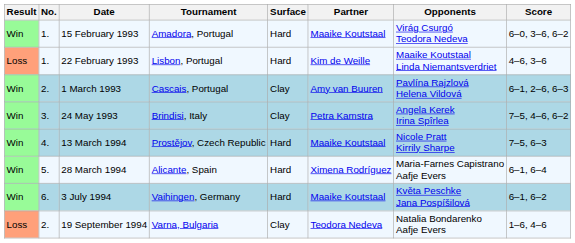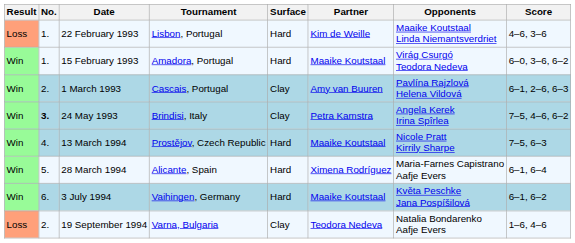 <table class="sortable wikitable" style=font-size:97%>
 <tr>
 <th>Result</th>
 <th>No.</th>
 <th>Date</th>
 <th>Tournament</th>
 <th>Surface</th>
 <th>Partner</th>
 <th>Opponents</th>
 <th>Score</th>
 </tr>
 <tr style="background:#f0f8ff;">
+<td style="background:#ffa07a;">Loss</td>
+<td>1.</td>
+<td>22 February 1993</td>
+<td><a href='#'>Lisbon</a>, Portugal</td>
+<td>Hard</td>
+<td> <a href='#'>Kim de Weille</a></td>
+<td> <a href='#'>Maaike Koutstaal</a> <br>  <a href='#'>Linda Niemantsverdriet</a></td>
+<td>4–6, 3–6</td>
+</tr>
+<tr style="background:#f0f8ff;">
 <td style="background:#98fb98;">Win</td>
 <td>1.</td>
 <td>15 February 1993</td>
 <td><a href='#'>Amadora</a>, Portugal</td>
 <td>Hard</td>
 <td> <a href='#'>Maaike Koutstaal</a></td>
 <td> <a href='#'>Virág Csurgó</a> <br>  <a href='#'>Teodora Nedeva</a></td>
 <td>6–0, 3–6, 6–2</td>
-</tr>
-<tr style="background:#f0f8ff;">
-<td style="background:#ffa07a;">Loss</td>
-<td>1.</td>
-<td>22 February 1993</td>
-<td><a href='#'>Lisbon</a>, Portugal</td>
-<td>Hard</td>
-<td> <a href='#'>Kim de Weille</a></td>
-<td> <a href='#'>Maaike Koutstaal</a> <br>  <a href='#'>Linda Niemantsverdriet</a></td>
-<td>4–6, 3–6</td>
 </tr>
 <tr bgcolor="lightblue">
 <td style="background:#98fb98;">Win</td>
 <td>2.</td>
 <td>1 March 1993</td>
 <td><a href='#'>Cascais</a>, Portugal</td>
 <td>Clay</td>
 <td> <a href='#'>Amy van Buuren</a></td>
 <td> <a href='#'>Pavlína Rajzlová</a> <br>  <a href='#'>Helena Vildová</a></td>
 <td>6–1, 2–6, 6–3</td>
 </tr>
 <tr bgcolor="lightblue">
 <td style="background:#98fb98;">Win</td>
-<td>3.</td>
+<td><strong>3.</strong></td>
 <td>24 May 1993</td>
 <td><a href='#'>Brindisi</a>, Italy</td>
 <td>Clay</td>
 <td> <a href='#'>Petra Kamstra</a></td>
 <td> <a href='#'>Angela Kerek</a> <br>  <a href='#'>Irina Spîrlea</a></td>
 <td>7–5, 4–6, 6–2</td>
 </tr>
 <tr style="background:lightblue;">
 <td style="background:#98fb98;">Win</td>
 <td>4.</td>
 <td>13 March 1994</td>
 <td><a href='#'>Prostějov</a>, Czech Republic</td>
 <td>Hard</td>
 <td> <a href='#'>Maaike Koutstaal</a></td>
 <td> <a href='#'>Nicole Pratt</a> <br>  <a href='#'>Kirrily Sharpe</a></td>
 <td>7–5, 6–3</td>
 </tr>
 <tr style="background:#f0f8ff;">
 <td style="background:#98fb98;">Win</td>
 <td>5.</td>
 <td>28 March 1994</td>
 <td><a href='#'>Alicante</a>, Spain</td>
 <td>Hard</td>
 <td> <a href='#'>Ximena Rodríguez</a></td>
 <td> Maria-Farnes Capistrano <br>  Aafje Evers</td>
 <td>6–1, 6–4</td>
 </tr>
 <tr style="background:lightblue;">
 <td style="background:#98fb98;">Win</td>
 <td>6.</td>
 <td>3 July 1994</td>
 <td><a href='#'>Vaihingen</a>, Germany</td>
 <td>Hard</td>
 <td> <a href='#'>Maaike Koutstaal</a></td>
 <td> <a href='#'>Květa Peschke</a> <br>  <a href='#'>Jana Pospíšilová</a></td>
 <td>6–1, 6–2</td>
 </tr>
 <tr style="background:#f0f8ff;">
 <td style="background:#ffa07a;">Loss</td>
 <td>2.</td>
 <td>19 September 1994</td>
 <td><a href='#'>Varna, Bulgaria</a></td>
 <td>Clay</td>
 <td> <a href='#'>Teodora Nedeva</a></td>
 <td> Natalia Bondarenko <br>  Aafje Evers</td>
 <td>1–6, 4–6</td>
 </tr>
 </table>
